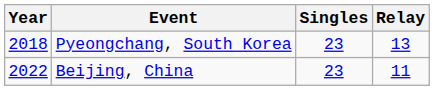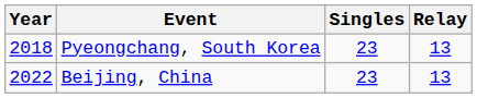 <table class="wikitable sortable" style="text-align:center;">
 <tr>
 <th>Year</th>
 <th>Event</th>
 <th>Singles</th>
 <th>Relay</th>
 </tr>
 <tr>
 <td><a href='#'>2018</a></td>
 <td style="text-align:left;"> <a href='#'>Pyeongchang</a>, <a href='#'>South Korea</a></td>
 <td><a href='#'>23</a></td>
 <td><a href='#'>13</a></td>
 </tr>
 <tr>
 <td><a href='#'>2022</a></td>
 <td style="text-align:left;"> <a href='#'>Beijing</a>, <a href='#'>China</a></td>
 <td><a href='#'>23</a></td>
-<td><a href='#'>11</a></td>
+<td><a href='#'>13</a></td>
 </tr>
 </table>
